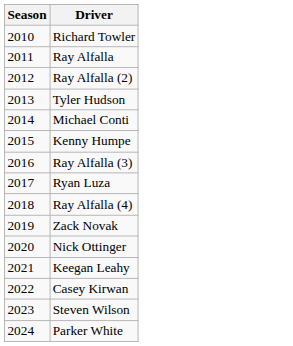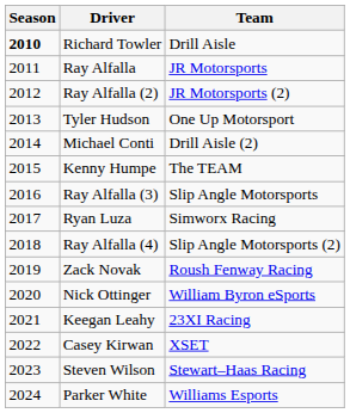 <table class="wikitable">
 <tr>
 <th>Season</th>
 <th>Driver</th>
+<th>Team</th>
 </tr>
 <tr>
-<td>2010</td>
+<td><strong>2010</strong></td>
 <td>Richard Towler</td>
+<td>Drill Aisle</td>
 </tr>
 <tr>
 <td>2011</td>
 <td>Ray Alfalla</td>
+<td><a href='#'>JR Motorsports</a></td>
 </tr>
 <tr>
 <td>2012</td>
 <td>Ray Alfalla (2)</td>
+<td><a href='#'>JR Motorsports</a> (2)</td>
 </tr>
 <tr>
 <td>2013</td>
 <td>Tyler Hudson</td>
+<td>One Up Motorsport</td>
 </tr>
 <tr>
 <td>2014</td>
 <td>Michael Conti</td>
+<td>Drill Aisle (2)</td>
 </tr>
 <tr>
 <td>2015</td>
 <td>Kenny Humpe</td>
+<td>The TEAM</td>
 </tr>
 <tr>
 <td>2016</td>
 <td>Ray Alfalla (3)</td>
+<td>Slip Angle Motorsports</td>
 </tr>
 <tr>
 <td>2017</td>
 <td>Ryan Luza</td>
+<td>Simworx Racing</td>
 </tr>
 <tr>
 <td>2018</td>
 <td>Ray Alfalla (4)</td>
+<td>Slip Angle Motorsports (2)</td>
 </tr>
 <tr>
 <td>2019</td>
 <td>Zack Novak</td>
+<td><a href='#'>Roush Fenway Racing</a></td>
 </tr>
 <tr>
 <td>2020</td>
 <td>Nick Ottinger</td>
+<td><a href='#'>William Byron eSports</a></td>
 </tr>
 <tr>
 <td>2021</td>
 <td>Keegan Leahy</td>
+<td><a href='#'>23XI Racing</a></td>
 </tr>
 <tr>
 <td>2022</td>
 <td>Casey Kirwan</td>
+<td><a href='#'>XSET</a></td>
 </tr>
 <tr>
 <td>2023</td>
 <td>Steven Wilson</td>
+<td><a href='#'>Stewart–Haas Racing</a></td>
 </tr>
 <tr>
 <td>2024</td>
 <td>Parker White</td>
+<td><a href='#'>Williams Esports</a></td>
 </tr>
 </table>
